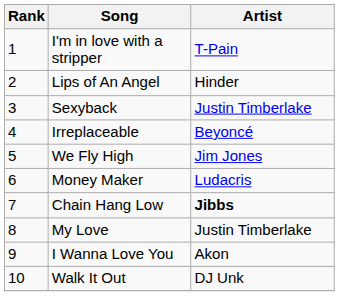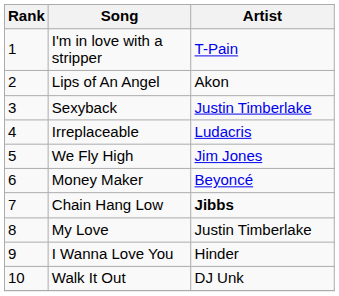 <table class="wikitable sortable" style="font-size:97%;">
 <tr>
 <th>Rank</th>
 <th class="unsortable" width="140">Song</th>
 <th width="140">Artist</th>
 </tr>
 <tr>
 <td>1</td>
 <td>I'm in love with a stripper</td>
 <td><a href='#'>T-Pain</a></td>
 </tr>
 <tr>
 <td>2</td>
 <td>Lips of An Angel</td>
-<td>Hinder</td>
+<td>Akon</td>
 </tr>
 <tr>
 <td>3</td>
 <td>Sexyback</td>
 <td><a href='#'>Justin Timberlake</a></td>
 </tr>
 <tr>
 <td>4</td>
 <td>Irreplaceable</td>
-<td><a href='#'>Beyoncé</a></td>
+<td><a href='#'>Ludacris</a></td>
 </tr>
 <tr>
 <td>5</td>
 <td>We Fly High</td>
 <td><a href='#'>Jim Jones</a></td>
 </tr>
 <tr>
 <td>6</td>
 <td>Money Maker</td>
-<td><a href='#'>Ludacris</a></td>
+<td><a href='#'>Beyoncé</a></td>
 </tr>
 <tr>
 <td>7</td>
 <td>Chain Hang Low</td>
 <td><strong>Jibbs</strong></td>
 </tr>
 <tr>
 <td>8</td>
 <td>My Love</td>
 <td>Justin Timberlake</td>
 </tr>
 <tr>
 <td>9</td>
 <td>I Wanna Love You</td>
-<td>Akon</td>
+<td>Hinder</td>
 </tr>
 <tr>
 <td>10</td>
 <td>Walk It Out</td>
 <td>DJ Unk</td>
 </tr>
 <tr>
 </tr>
 </table>
